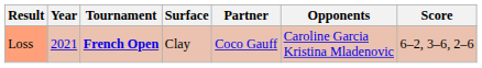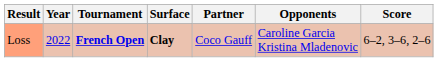 <table class="sortable wikitable">
 <tr>
 <th>Result</th>
 <th>Year</th>
 <th>Tournament</th>
 <th>Surface</th>
 <th>Partner</th>
 <th>Opponents</th>
 <th class=unsortable>Score</th>
 </tr>
 <tr bgcolor=ebc2af>
 <td bgcolor=ffa07a>Loss</td>
-<td><a href='#'>2021</a></td>
+<td><a href='#'>2022</a></td>
 <td><strong><a href='#'>French Open</a></strong></td>
-<td>Clay</td>
+<td><strong>Clay</strong></td>
 <td> <a href='#'>Coco Gauff</a></td>
 <td> <a href='#'>Caroline Garcia</a> <br>  <a href='#'>Kristina Mladenovic</a></td>
 <td>6–2, 3–6, 2–6</td>
 </tr>
 </table>
